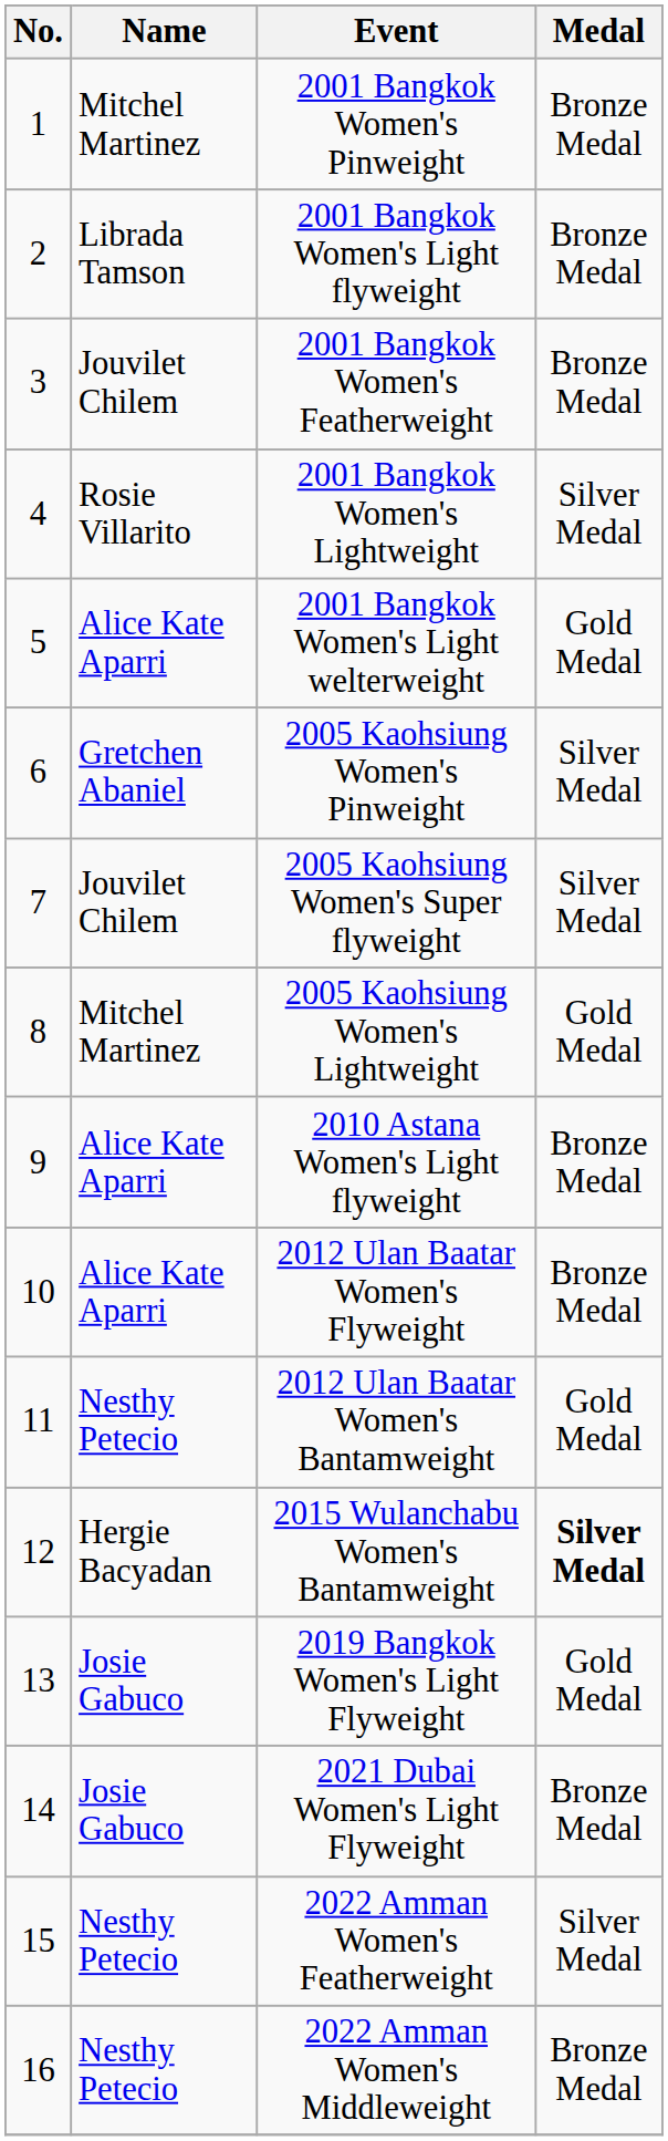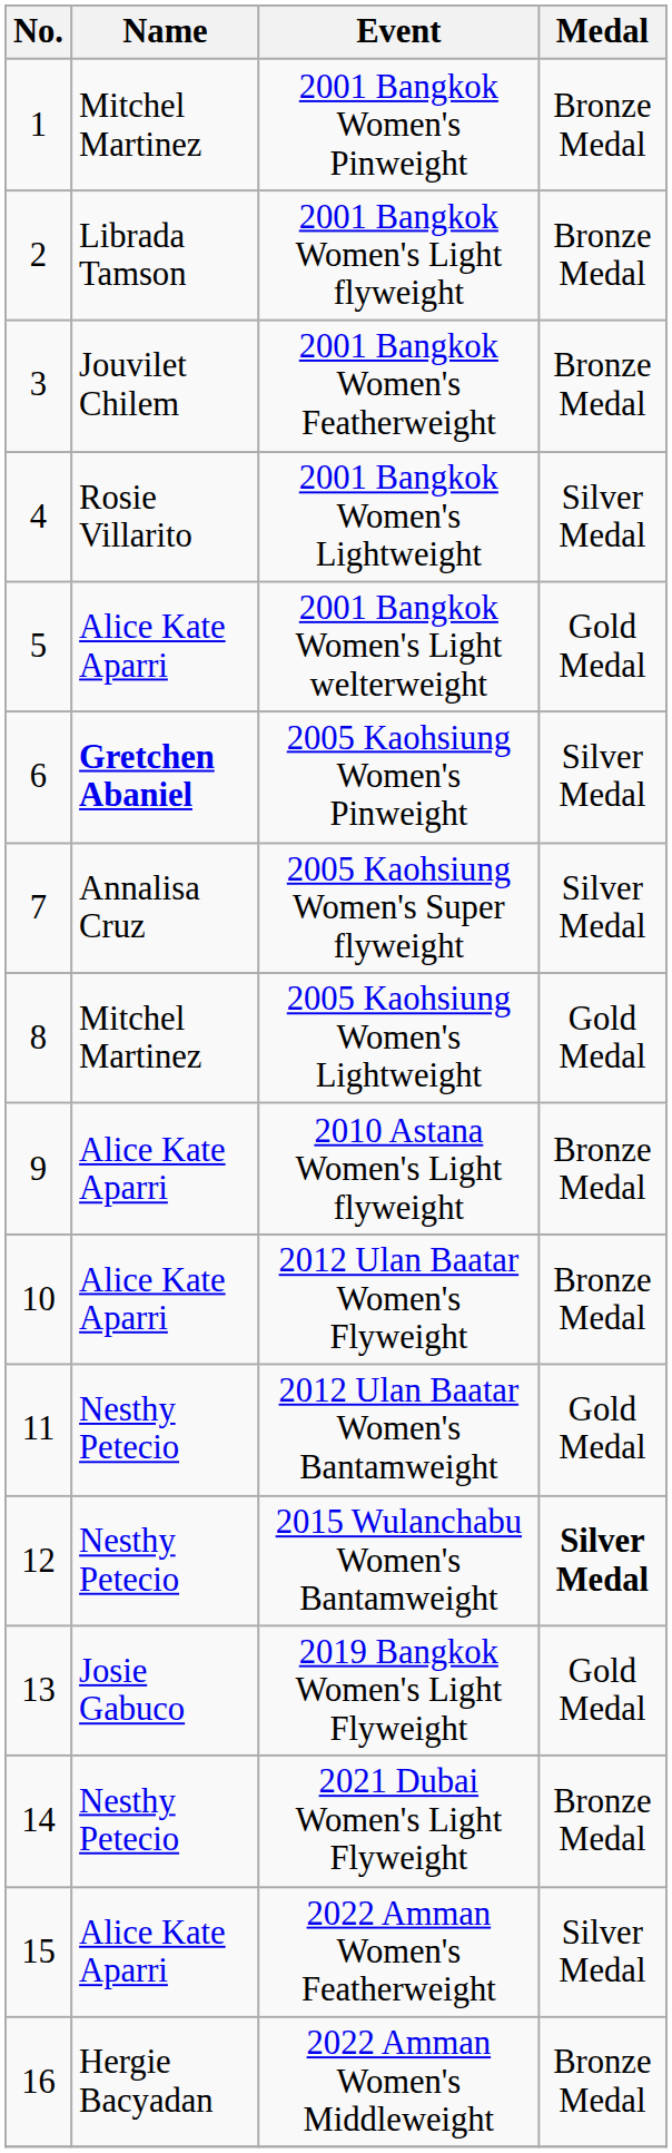 <table class="wikitable" width=50%>
 <tr>
 <th width=05%>No.</th>
 <th width=30%>Name</th>
 <th width=45%>Event</th>
 <th width=20%>Medal</th>
 </tr>
 <tr align=center>
 <td>1</td>
 <td align=left>Mitchel Martinez</td>
 <td><a href='#'>2001 Bangkok</a> Women's Pinweight</td>
 <td> Bronze Medal</td>
 </tr>
 <tr align=center>
 <td>2</td>
 <td align=left>Librada Tamson</td>
 <td><a href='#'>2001 Bangkok</a> Women's Light flyweight</td>
 <td> Bronze Medal</td>
 </tr>
 <tr align=center>
 <td>3</td>
 <td align=left>Jouvilet Chilem</td>
 <td><a href='#'>2001 Bangkok</a> Women's Featherweight</td>
 <td> Bronze Medal</td>
 </tr>
 <tr align=center>
 <td>4</td>
 <td align=left>Rosie Villarito</td>
 <td><a href='#'>2001 Bangkok</a> Women's Lightweight</td>
 <td> Silver Medal</td>
 </tr>
 <tr align=center>
 <td>5</td>
 <td align=left><a href='#'>Alice Kate Aparri</a></td>
 <td><a href='#'>2001 Bangkok</a> Women's Light welterweight</td>
 <td> Gold Medal</td>
 </tr>
 <tr align=center>
 <td>6</td>
-<td align=left><a href='#'>Gretchen Abaniel</a></td>
+<td align=left><strong><a href='#'>Gretchen Abaniel</a></strong></td>
 <td><a href='#'>2005 Kaohsiung</a> Women's Pinweight</td>
 <td> Silver Medal</td>
 </tr>
 <tr align=center>
 <td>7</td>
-<td align=left>Jouvilet Chilem</td>
+<td align=left>Annalisa Cruz</td>
 <td><a href='#'>2005 Kaohsiung</a> Women's Super flyweight</td>
 <td> Silver Medal</td>
 </tr>
 <tr align=center>
 <td>8</td>
 <td align=left>Mitchel Martinez</td>
 <td><a href='#'>2005 Kaohsiung</a> Women's Lightweight</td>
 <td> Gold Medal</td>
 </tr>
 <tr align=center>
 <td>9</td>
 <td align=left><a href='#'>Alice Kate Aparri</a></td>
 <td><a href='#'>2010 Astana</a> Women's Light flyweight</td>
 <td> Bronze Medal</td>
 </tr>
 <tr align=center>
 <td>10</td>
 <td align=left><a href='#'>Alice Kate Aparri</a></td>
 <td><a href='#'>2012 Ulan Baatar</a> Women's Flyweight</td>
 <td> Bronze Medal</td>
 </tr>
 <tr align=center>
 <td>11</td>
 <td align=left><a href='#'>Nesthy Petecio</a></td>
 <td><a href='#'>2012 Ulan Baatar</a> Women's Bantamweight</td>
 <td> Gold Medal</td>
 </tr>
 <tr align=center>
 <td>12</td>
-<td align=left>Hergie Bacyadan</td>
+<td align=left><a href='#'>Nesthy Petecio</a></td>
 <td><a href='#'>2015 Wulanchabu</a> Women's Bantamweight</td>
 <td><strong> Silver Medal</strong></td>
 </tr>
 <tr align=center>
 <td>13</td>
 <td align=left><a href='#'>Josie Gabuco</a></td>
 <td><a href='#'>2019 Bangkok</a> Women's Light Flyweight</td>
 <td> Gold Medal</td>
 </tr>
 <tr align=center>
 <td>14</td>
-<td align=left><a href='#'>Josie Gabuco</a></td>
+<td align=left><a href='#'>Nesthy Petecio</a></td>
 <td><a href='#'>2021 Dubai</a> Women's Light Flyweight</td>
 <td> Bronze Medal</td>
 </tr>
 <tr align=center>
 <td>15</td>
-<td align=left><a href='#'>Nesthy Petecio</a></td>
+<td align=left><a href='#'>Alice Kate Aparri</a></td>
 <td><a href='#'>2022 Amman</a> Women's Featherweight</td>
 <td> Silver Medal</td>
 </tr>
 <tr align=center>
 <td>16</td>
-<td align=left><a href='#'>Nesthy Petecio</a></td>
+<td align=left>Hergie Bacyadan</td>
 <td><a href='#'>2022 Amman</a> Women's Middleweight</td>
 <td> Bronze Medal</td>
 </tr>
 <tr align=center>
 </tr>
 </table>
